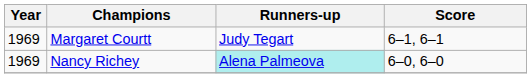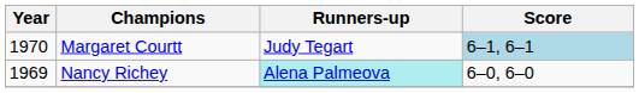 <table class="wikitable">
 <tr>
 <th style="width:40px">Year</th>
 <th style="width:180px">Champions</th>
 <th style="width:180px">Runners-up</th>
 <th style="width:150px" class="unsortable">Score</th>
 </tr>
 <tr>
-<td>1969</td>
+<td>1970</td>
 <td> <a href='#'>Margaret Courtt</a></td>
 <td> <a href='#'>Judy Tegart</a></td>
-<td>6–1, 6–1</td>
+<td style="background: lightblue;">6–1, 6–1</td>
 </tr>
 <tr>
 <td>1969</td>
 <td> <a href='#'>Nancy Richey</a></td>
 <td style="background: paleturquoise;">  <a href='#'>Alena Palmeova</a></td>
 <td>6–0, 6–0</td>
 </tr>
 <tr>
 </tr>
 </table>
